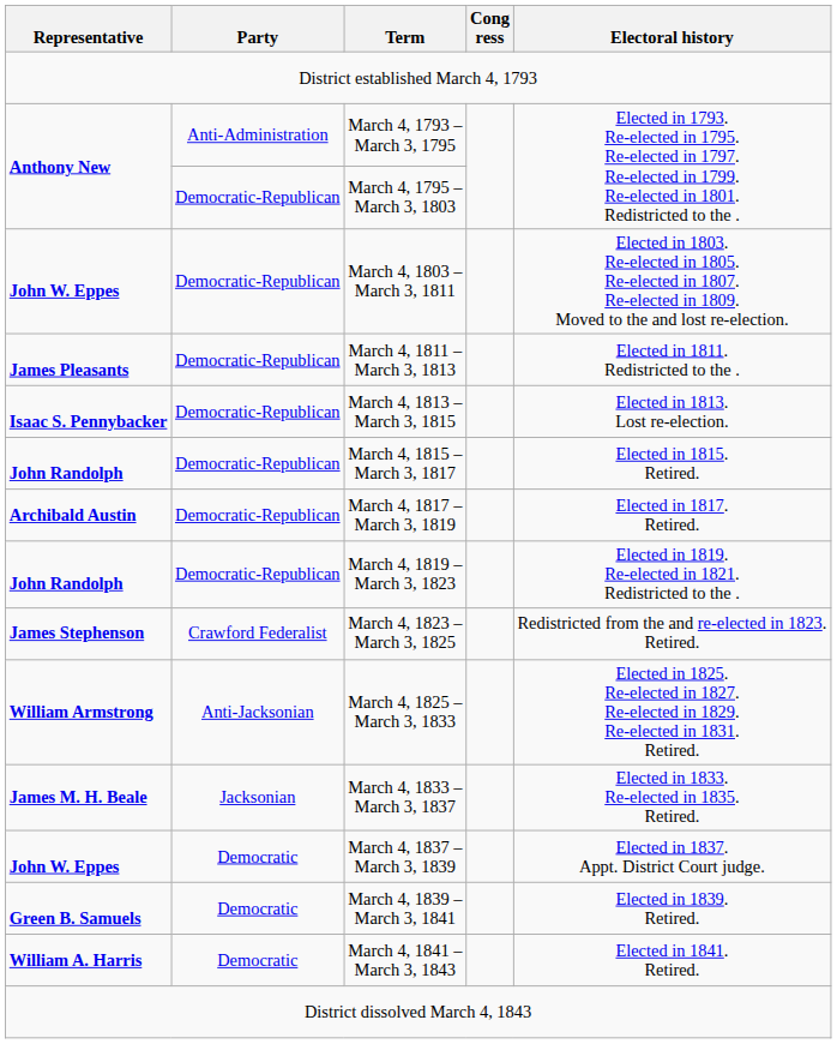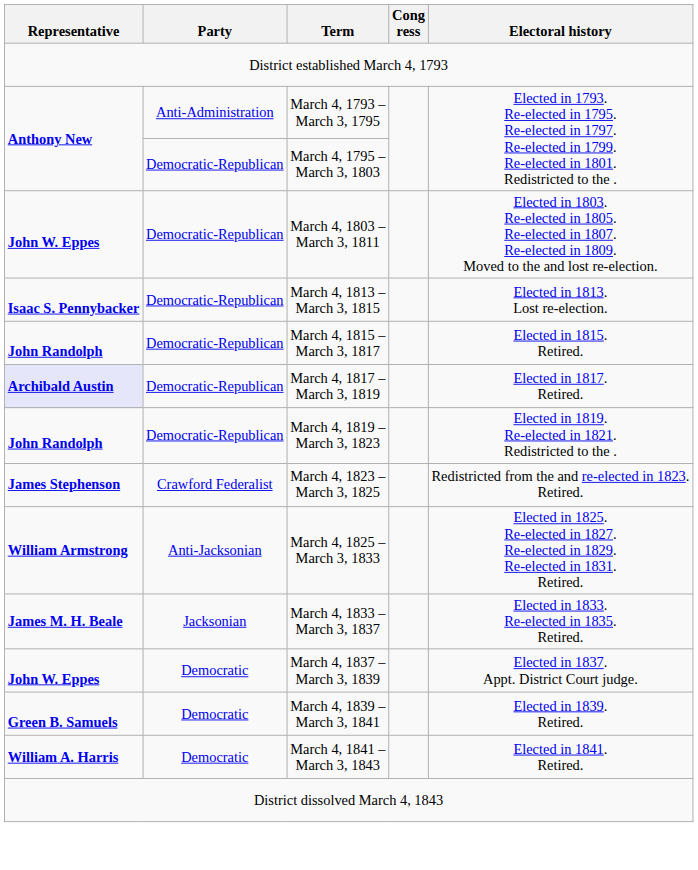 <table class=wikitable style="text-align:center">
 <tr valign=bottom>
 <th>Representative</th>
 <th>Party</th>
 <th>Term</th>
 <th>Cong<br>ress</th>
 <th>Electoral history</th>
 </tr>
 <tr style="height:3em">
 <td colspan=5>District established March 4, 1793</td>
 </tr>
 <tr style="height:3em">
 <td rowspan=2 align=left><strong><a href='#'>Anthony New</a></strong><br></td>
 <td><a href='#'>Anti-Administration</a></td>
 <td nowrap>March 4, 1793 –<br>March 3, 1795</td>
 <td rowspan=2></td>
 <td rowspan=2><a href='#'>Elected in 1793</a>.<br><a href='#'>Re-elected in 1795</a>.<br><a href='#'>Re-elected in 1797</a>.<br><a href='#'>Re-elected in 1799</a>.<br><a href='#'>Re-elected in 1801</a>.<br>Redistricted to the .</td>
 </tr>
 <tr style="height:3em">
 <td><a href='#'>Democratic-Republican</a></td>
 <td nowrap>March 4, 1795 –<br>March 3, 1803</td>
 </tr>
 <tr style="height:3em">
 <td align=left><br><strong><a href='#'>John W. Eppes</a></strong><br></td>
 <td><a href='#'>Democratic-Republican</a></td>
 <td nowrap>March 4, 1803 –<br>March 3, 1811</td>
 <td></td>
 <td><a href='#'>Elected in 1803</a>.<br><a href='#'>Re-elected in 1805</a>.<br><a href='#'>Re-elected in 1807</a>.<br><a href='#'>Re-elected in 1809</a>.<br>Moved to the  and lost re-election.</td>
 </tr>
 <tr style="height:3em">
-<td align=left><br><strong><a href='#'>James Pleasants</a></strong><br></td>
-<td><a href='#'>Democratic-Republican</a></td>
-<td nowrap>March 4, 1811 –<br>March 3, 1813</td>
-<td></td>
-<td><a href='#'>Elected in 1811</a>.<br>Redistricted to the .</td>
-</tr>
-<tr style="height:3em">
 <td align=left><br><strong><a href='#'>Isaac S. Pennybacker</a></strong><br></td>
 <td><a href='#'>Democratic-Republican</a></td>
 <td nowrap>March 4, 1813 –<br>March 3, 1815</td>
 <td></td>
 <td><a href='#'>Elected in 1813</a>.<br>Lost re-election.</td>
 </tr>
 <tr style="height:3em">
 <td align=left><br><strong><a href='#'>John Randolph</a></strong><br></td>
 <td><a href='#'>Democratic-Republican</a></td>
 <td nowrap>March 4, 1815 –<br>March 3, 1817</td>
 <td></td>
 <td><a href='#'>Elected in 1815</a>.<br>Retired.</td>
 </tr>
 <tr style="height:3em">
-<td align=left><strong><a href='#'>Archibald Austin</a></strong><br></td>
+<td align=left style="background: lavender;"><strong><a href='#'>Archibald Austin</a></strong><br></td>
 <td><a href='#'>Democratic-Republican</a></td>
 <td nowrap>March 4, 1817 –<br>March 3, 1819</td>
 <td></td>
 <td><a href='#'>Elected in 1817</a>.<br>Retired.</td>
 </tr>
 <tr style="height:3em">
 <td align=left><br><strong><a href='#'>John Randolph</a></strong><br></td>
 <td><a href='#'>Democratic-Republican</a></td>
 <td nowrap>March 4, 1819 –<br>March 3, 1823</td>
 <td></td>
 <td><a href='#'>Elected in 1819</a>.<br><a href='#'>Re-elected in 1821</a>.<br>Redistricted to the .</td>
 </tr>
 <tr style="height:3em">
 <td align=left><strong><a href='#'>James Stephenson</a></strong><br></td>
 <td><a href='#'>Crawford Federalist</a></td>
 <td nowrap>March 4, 1823 –<br>March 3, 1825</td>
 <td></td>
 <td>Redistricted from the  and <a href='#'>re-elected in 1823</a>.<br>Retired.</td>
 </tr>
 <tr style="height:3em">
 <td align=left><strong><a href='#'>William Armstrong</a></strong><br></td>
 <td><a href='#'>Anti-Jacksonian</a></td>
 <td nowrap>March 4, 1825 –<br>March 3, 1833</td>
 <td></td>
 <td><a href='#'>Elected in 1825</a>.<br><a href='#'>Re-elected in 1827</a>.<br><a href='#'>Re-elected in 1829</a>.<br><a href='#'>Re-elected in 1831</a>.<br>Retired.</td>
 </tr>
 <tr style="height:3em">
 <td align=left><strong><a href='#'>James M. H. Beale</a></strong><br></td>
 <td><a href='#'>Jacksonian</a></td>
 <td nowrap>March 4, 1833 –<br>March 3, 1837</td>
 <td></td>
 <td><a href='#'>Elected in 1833</a>.<br><a href='#'>Re-elected in 1835</a>.<br>Retired.</td>
 </tr>
 <tr style="height:3em">
 <td align=left><br><strong><a href='#'>John W. Eppes</a></strong><br></td>
 <td><a href='#'>Democratic</a></td>
 <td nowrap>March 4, 1837 –<br>March 3, 1839</td>
 <td></td>
 <td><a href='#'>Elected in 1837</a>.<br>Appt. District Court judge.</td>
 </tr>
 <tr style="height:3em">
 <td align=left><br><strong><a href='#'>Green B. Samuels</a></strong><br></td>
 <td><a href='#'>Democratic</a></td>
 <td nowrap>March 4, 1839 –<br>March 3, 1841</td>
 <td></td>
 <td><a href='#'>Elected in 1839</a>.<br>Retired.</td>
 </tr>
 <tr style="height:3em">
 <td align=left><strong><a href='#'>William A. Harris</a></strong><br></td>
 <td><a href='#'>Democratic</a></td>
 <td nowrap>March 4, 1841 –<br>March 3, 1843</td>
 <td></td>
 <td><a href='#'>Elected in 1841</a>.<br>Retired.</td>
 </tr>
 <tr style="height:3em">
 <td colspan=5>District dissolved March 4, 1843</td>
 </tr>
 </table>
